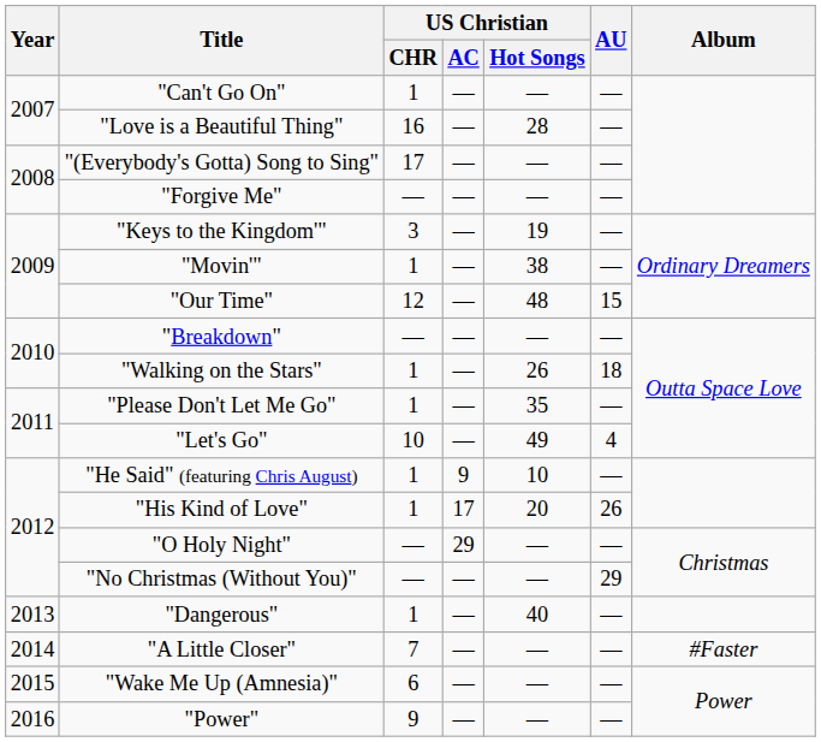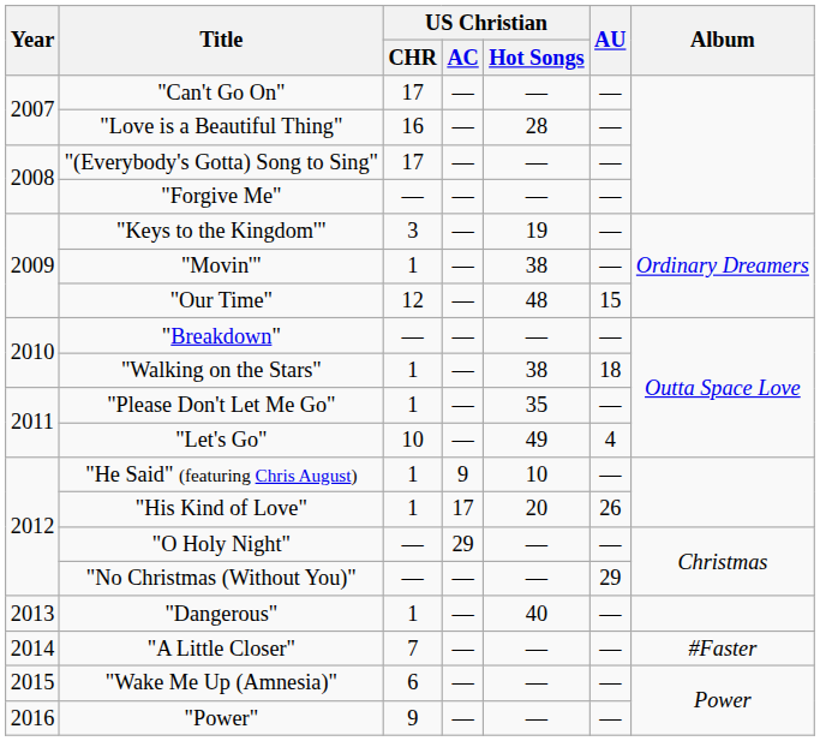 <table class="wikitable" style="text-align:center">
 <tr>
 <th rowspan="2">Year</th>
 <th rowspan="2">Title</th>
 <th colspan="3">US Christian</th>
 <th rowspan="2"><a href='#'>AU</a></th>
 <th rowspan="2">Album</th>
 </tr>
 <tr>
 <th>CHR</th>
 <th><a href='#'>AC</a><br></th>
 <th><a href='#'>Hot Songs</a><br></th>
 </tr>
 <tr>
 <td rowspan="2">2007</td>
 <td>"Can't Go On"</td>
-<td>1</td>
+<td>17</td>
 <td>—</td>
 <td>—</td>
 <td>—</td>
 <td rowspan="4"></td>
 </tr>
 <tr>
 <td>"Love is a Beautiful Thing"</td>
 <td>16</td>
 <td>—</td>
 <td>28</td>
 <td>—</td>
 </tr>
 <tr>
 <td rowspan="2">2008</td>
 <td>"(Everybody's Gotta) Song to Sing"</td>
 <td>17</td>
 <td>—</td>
 <td>—</td>
 <td>—</td>
 </tr>
 <tr>
 <td>"Forgive Me"</td>
 <td>—</td>
 <td>—</td>
 <td>—</td>
 <td>—</td>
 </tr>
 <tr>
 <td rowspan="3">2009</td>
 <td>"Keys to the Kingdom'"</td>
 <td>3</td>
 <td>—</td>
 <td>19</td>
 <td>—</td>
 <td rowspan="3" style="text-align:center;"><em><a href='#'>Ordinary Dreamers</a></em></td>
 </tr>
 <tr>
 <td>"Movin'"</td>
 <td>1</td>
 <td>—</td>
 <td>38</td>
 <td>—</td>
 </tr>
 <tr>
 <td>"Our Time"</td>
 <td>12</td>
 <td>—</td>
 <td>48</td>
 <td>15</td>
 </tr>
 <tr>
 <td rowspan="2">2010</td>
 <td>"<a href='#'>Breakdown</a>"</td>
 <td>—</td>
 <td>—</td>
 <td>—</td>
 <td>—</td>
 <td rowspan="4" style="text-align:center;"><em><a href='#'>Outta Space Love</a></em></td>
 </tr>
 <tr>
 <td>"Walking on the Stars"</td>
 <td>1</td>
 <td>—</td>
-<td>26</td>
+<td>38</td>
 <td>18</td>
 </tr>
 <tr>
 <td rowspan="2">2011</td>
 <td>"Please Don't Let Me Go"</td>
 <td>1</td>
 <td>—</td>
 <td>35</td>
 <td>—</td>
 </tr>
 <tr>
 <td>"Let's Go" </td>
 <td>10</td>
 <td>—</td>
 <td>49</td>
 <td>4</td>
 </tr>
 <tr>
 <td rowspan="4">2012</td>
 <td>"He Said" <small>(featuring <a href='#'>Chris August</a>)</small></td>
 <td>1</td>
 <td>9</td>
 <td>10</td>
 <td>—</td>
 <td rowspan="2"></td>
 </tr>
 <tr>
 <td>"His Kind of Love"</td>
 <td>1</td>
 <td>17</td>
 <td>20</td>
 <td>26</td>
 </tr>
 <tr>
 <td>"O Holy Night"</td>
 <td>—</td>
 <td>29</td>
 <td>—</td>
 <td>—</td>
 <td rowspan="2" style="text-align:center;"><em>Christmas</em></td>
 </tr>
 <tr>
 <td>"No Christmas (Without You)"</td>
 <td>—</td>
 <td>—</td>
 <td>—</td>
 <td>29</td>
 </tr>
 <tr>
 <td>2013</td>
 <td>"Dangerous"</td>
 <td>1</td>
 <td>—</td>
 <td>40</td>
 <td>—</td>
 <td rowspan="1"></td>
 </tr>
 <tr>
 <td rowspan="1">2014</td>
 <td>"A Little Closer"</td>
 <td>7</td>
 <td>—</td>
 <td>—</td>
 <td>—</td>
 <td rowspan="1" style="text-align:center;"><em>#Faster</em></td>
 </tr>
 <tr>
 <td rowspan="1">2015</td>
 <td>"Wake Me Up (Amnesia)"</td>
 <td>6</td>
 <td>—</td>
 <td>—</td>
 <td>—</td>
 <td rowspan="2" style="text-align:center;"><em>Power</em></td>
 </tr>
 <tr>
 <td rowspan="1">2016</td>
 <td>"Power" </td>
 <td>9</td>
 <td>—</td>
 <td>—</td>
 <td>—</td>
 </tr>
 </table>
